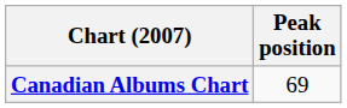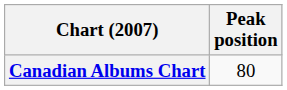 <table class="wikitable plainrowheaders">
 <tr>
 <th scope="col">Chart (2007)</th>
 <th scope="col">Peak<br>position</th>
 </tr>
 <tr>
 <th scope="row"><a href='#'>Canadian Albums Chart</a></th>
-<td align="center">69</td>
+<td align="center">80</td>
 </tr>
 </table>
